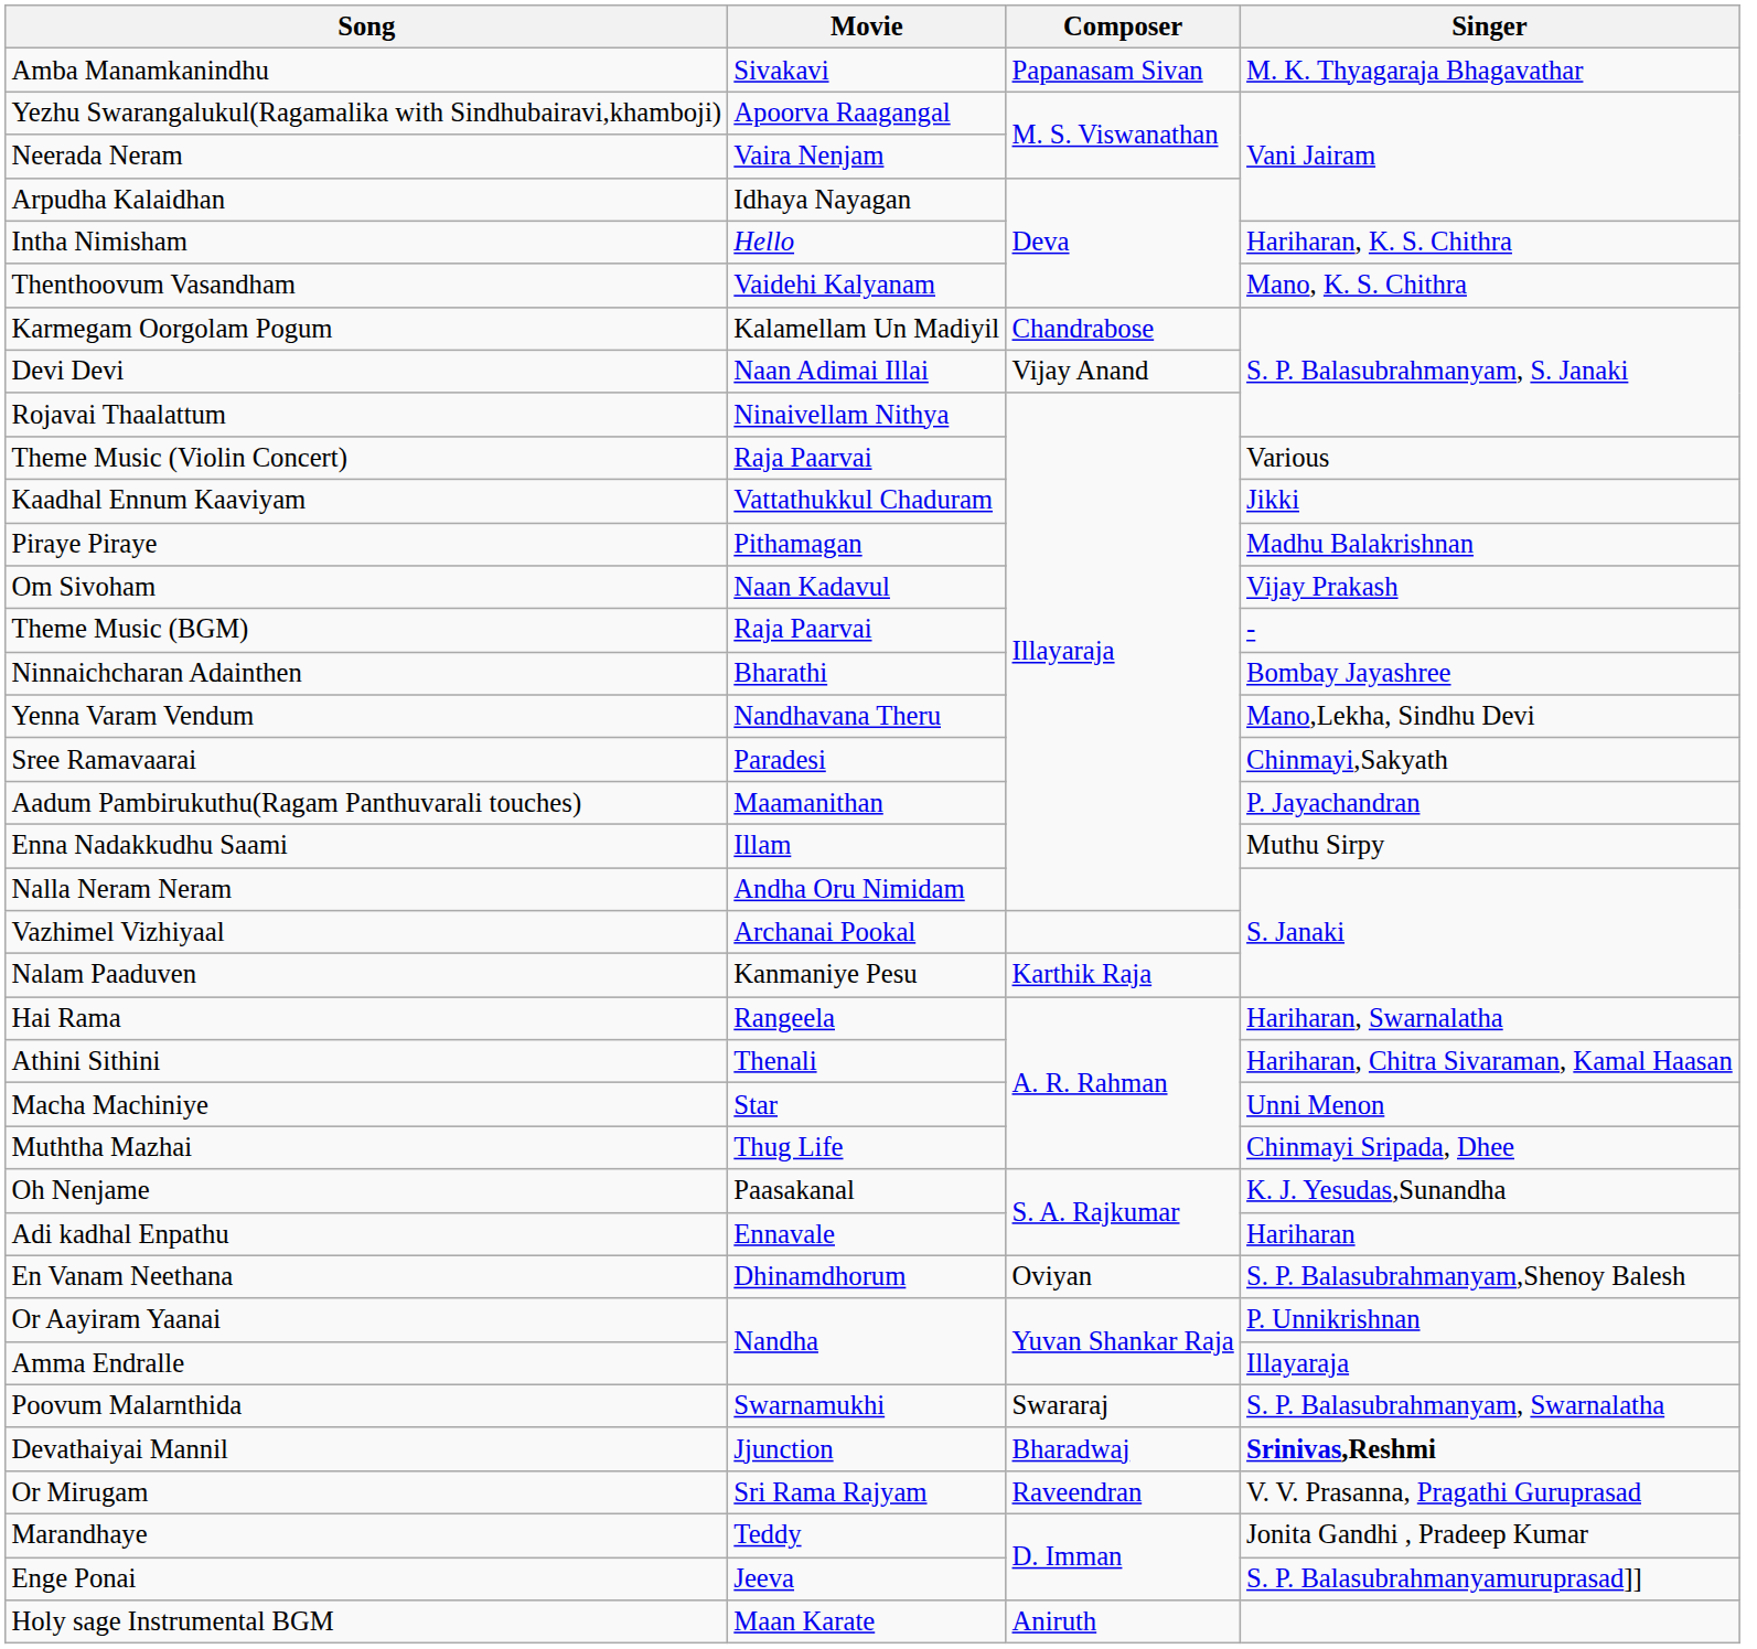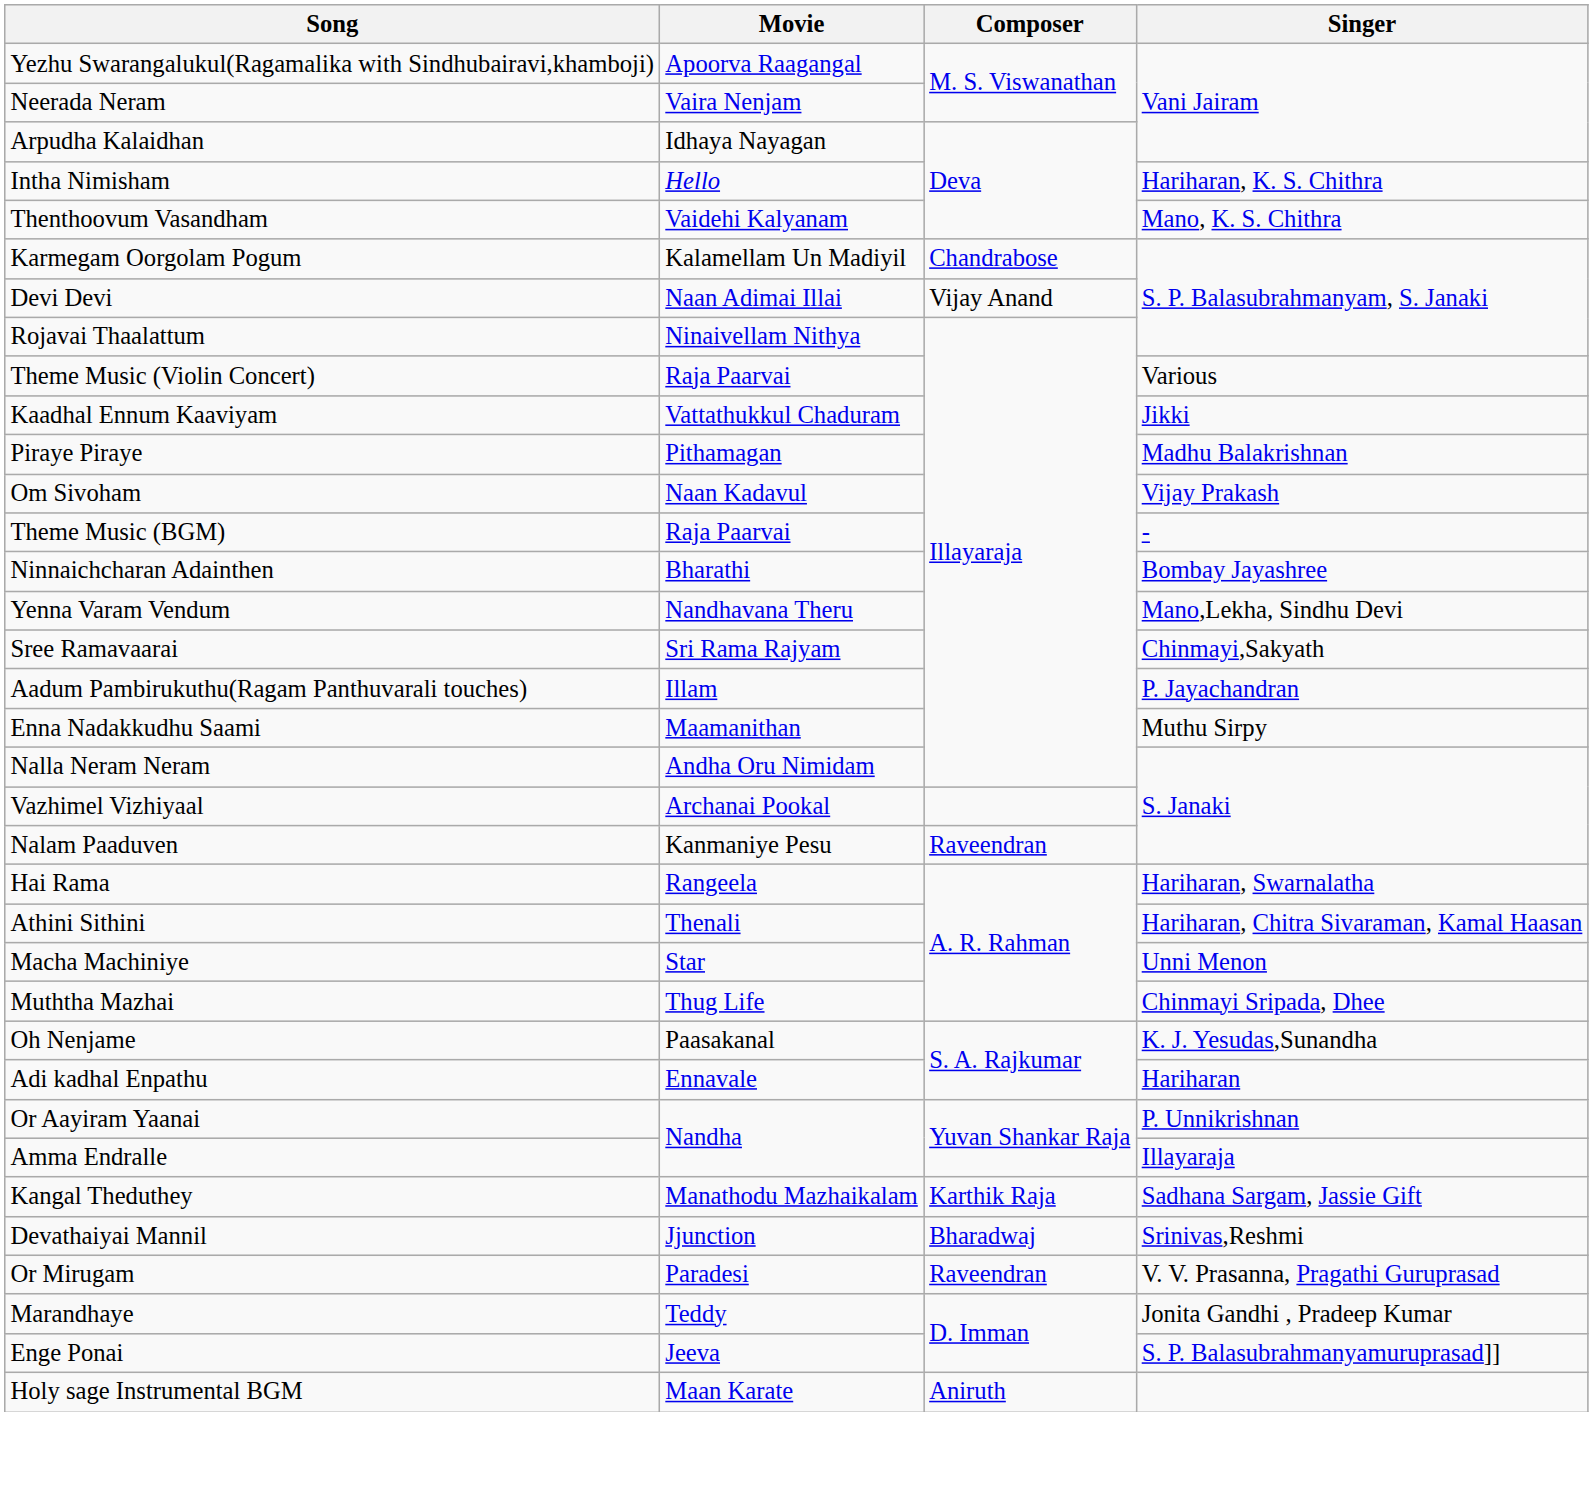 <table class="wikitable">
 <tr>
 <th>Song</th>
 <th>Movie</th>
 <th>Composer</th>
 <th>Singer</th>
-</tr>
-<tr>
-<td>Amba Manamkanindhu</td>
-<td><a href='#'>Sivakavi</a></td>
-<td><a href='#'>Papanasam Sivan</a></td>
-<td><a href='#'>M. K. Thyagaraja Bhagavathar</a></td>
 </tr>
 <tr>
 <td>Yezhu Swarangalukul(Ragamalika with Sindhubairavi,khamboji)</td>
 <td><a href='#'>Apoorva Raagangal</a></td>
 <td rowspan=2><a href='#'>M. S. Viswanathan</a></td>
 <td rowspan=3><a href='#'>Vani Jairam</a></td>
 </tr>
 <tr>
 <td>Neerada Neram</td>
 <td><a href='#'>Vaira Nenjam</a></td>
 </tr>
 <tr>
 <td>Arpudha Kalaidhan</td>
 <td>Idhaya Nayagan</td>
 <td rowspan="3"><a href='#'>Deva</a></td>
 </tr>
 <tr>
 <td>Intha Nimisham</td>
 <td><em><a href='#'>Hello</a></em></td>
 <td><a href='#'>Hariharan</a>, <a href='#'>K. S. Chithra</a></td>
 </tr>
 <tr>
 <td>Thenthoovum Vasandham</td>
 <td><a href='#'>Vaidehi Kalyanam</a></td>
 <td><a href='#'>Mano</a>, <a href='#'>K. S. Chithra</a></td>
 </tr>
 <tr>
 <td>Karmegam Oorgolam Pogum</td>
 <td>Kalamellam Un Madiyil</td>
 <td><a href='#'>Chandrabose</a></td>
 <td rowspan=3><a href='#'>S. P. Balasubrahmanyam</a>, <a href='#'>S. Janaki</a></td>
 </tr>
 <tr>
 <td>Devi Devi</td>
 <td><a href='#'>Naan Adimai Illai</a></td>
 <td>Vijay Anand</td>
 </tr>
 <tr>
 <td>Rojavai Thaalattum</td>
 <td><a href='#'>Ninaivellam Nithya</a></td>
 <td rowspan="12"><a href='#'>Illayaraja</a></td>
 </tr>
 <tr>
 <td>Theme Music (Violin Concert)</td>
 <td><a href='#'>Raja Paarvai</a></td>
 <td>Various</td>
 </tr>
 <tr>
 <td>Kaadhal Ennum Kaaviyam</td>
 <td><a href='#'>Vattathukkul Chaduram</a></td>
 <td><a href='#'>Jikki</a></td>
 </tr>
 <tr>
 <td>Piraye Piraye</td>
 <td><a href='#'>Pithamagan</a></td>
 <td><a href='#'>Madhu Balakrishnan</a></td>
 </tr>
 <tr>
 <td>Om Sivoham</td>
 <td><a href='#'>Naan Kadavul</a></td>
 <td><a href='#'>Vijay Prakash</a></td>
 </tr>
 <tr>
 <td>Theme Music (BGM)</td>
 <td><a href='#'>Raja Paarvai</a></td>
 <td><a href='#'>-</a></td>
 </tr>
 <tr>
 <td>Ninnaichcharan Adainthen</td>
 <td><a href='#'>Bharathi</a></td>
 <td><a href='#'>Bombay Jayashree</a></td>
 </tr>
 <tr>
 <td>Yenna Varam Vendum</td>
 <td><a href='#'>Nandhavana Theru</a></td>
 <td><a href='#'>Mano</a>,Lekha, Sindhu Devi</td>
 </tr>
 <tr>
 <td>Sree Ramavaarai</td>
-<td><a href='#'>Paradesi</a></td>
+<td><a href='#'>Sri Rama Rajyam</a></td>
 <td><a href='#'>Chinmayi</a>,Sakyath</td>
 </tr>
 <tr>
 <td>Aadum Pambirukuthu(Ragam Panthuvarali touches)</td>
-<td><a href='#'>Maamanithan</a></td>
+<td><a href='#'>Illam</a></td>
 <td><a href='#'>P. Jayachandran</a></td>
 </tr>
 <tr>
 <td>Enna Nadakkudhu Saami</td>
-<td><a href='#'>Illam</a></td>
+<td><a href='#'>Maamanithan</a></td>
 <td>Muthu Sirpy</td>
 </tr>
 <tr>
 <td>Nalla Neram Neram</td>
 <td><a href='#'>Andha Oru Nimidam</a></td>
 <td rowspan=3><a href='#'>S. Janaki</a></td>
 </tr>
 <tr>
 <td>Vazhimel Vizhiyaal</td>
 <td><a href='#'>Archanai Pookal</a></td>
 </tr>
 <tr>
 <td>Nalam Paaduven</td>
 <td>Kanmaniye Pesu</td>
-<td><a href='#'>Karthik Raja</a></td>
+<td><a href='#'>Raveendran</a></td>
 </tr>
 <tr>
 <td>Hai Rama</td>
 <td><a href='#'>Rangeela</a></td>
 <td rowspan="4"><a href='#'>A. R. Rahman</a></td>
 <td><a href='#'>Hariharan</a>, <a href='#'>Swarnalatha</a></td>
 </tr>
 <tr>
 <td>Athini Sithini</td>
 <td><a href='#'>Thenali</a></td>
 <td><a href='#'>Hariharan</a>, <a href='#'>Chitra Sivaraman</a>, <a href='#'>Kamal Haasan</a></td>
 </tr>
 <tr>
 <td>Macha Machiniye</td>
 <td><a href='#'>Star</a></td>
 <td><a href='#'>Unni Menon</a></td>
 </tr>
 <tr>
 <td>Muththa Mazhai</td>
 <td><a href='#'>Thug Life</a></td>
 <td><a href='#'>Chinmayi Sripada</a>, <a href='#'>Dhee</a></td>
 </tr>
 <tr>
 <td>Oh Nenjame</td>
 <td>Paasakanal</td>
 <td rowspan=2><a href='#'>S. A. Rajkumar</a></td>
 <td><a href='#'>K. J. Yesudas</a>,Sunandha</td>
 </tr>
 <tr>
 <td>Adi kadhal Enpathu</td>
 <td><a href='#'>Ennavale</a></td>
 <td><a href='#'>Hariharan</a></td>
 </tr>
 <tr>
-<td>En Vanam Neethana</td>
-<td><a href='#'>Dhinamdhorum</a></td>
-<td>Oviyan</td>
-<td><a href='#'>S. P. Balasubrahmanyam</a>,Shenoy Balesh</td>
-</tr>
-<tr>
 <td>Or Aayiram Yaanai</td>
 <td rowspan="2"><a href='#'>Nandha</a></td>
 <td rowspan="2"><a href='#'>Yuvan Shankar Raja</a></td>
 <td><a href='#'>P. Unnikrishnan</a></td>
 </tr>
 <tr>
 <td>Amma Endralle</td>
 <td><a href='#'>Illayaraja</a></td>
 </tr>
 <tr>
-<td>Poovum Malarnthida</td>
-<td><a href='#'>Swarnamukhi</a></td>
-<td>Swararaj</td>
-<td><a href='#'>S. P. Balasubrahmanyam</a>, <a href='#'>Swarnalatha</a></td>
+<td>Kangal Theduthey</td>
+<td><a href='#'>Manathodu Mazhaikalam</a></td>
+<td><a href='#'>Karthik Raja</a></td>
+<td><a href='#'>Sadhana Sargam</a>, <a href='#'>Jassie Gift</a></td>
 </tr>
 <tr>
 <td>Devathaiyai Mannil</td>
 <td><a href='#'>Jjunction</a></td>
 <td><a href='#'>Bharadwaj</a></td>
-<td><strong><a href='#'>Srinivas</a>,Reshmi</strong></td>
+<td><a href='#'>Srinivas</a>,Reshmi</td>
 </tr>
 <tr>
 <td>Or Mirugam</td>
-<td><a href='#'>Sri Rama Rajyam</a></td>
+<td><a href='#'>Paradesi</a></td>
 <td><a href='#'>Raveendran</a></td>
 <td>V. V. Prasanna, <a href='#'>Pragathi Guruprasad</a></td>
 </tr>
 <tr>
 <td>Marandhaye</td>
 <td><a href='#'>Teddy</a></td>
 <td rowspan=2><a href='#'>D. Imman</a></td>
 <td>Jonita Gandhi , Pradeep Kumar</td>
 </tr>
 <tr>
 <td>Enge Ponai</td>
 <td><a href='#'>Jeeva</a></td>
 <td><a href='#'>S. P. Balasubrahmanyamuruprasad</a>]]</td>
 </tr>
 <tr>
 <td>Holy sage Instrumental BGM</td>
 <td><a href='#'>Maan Karate</a></td>
 <td rowspan=2><a href='#'>Aniruth</a></td>
 </tr>
 </table>
